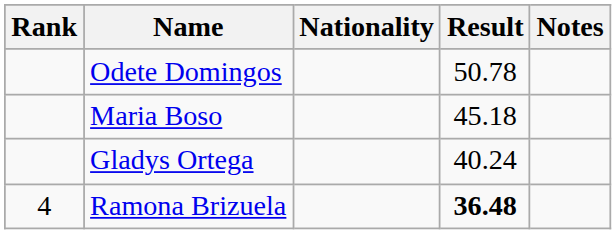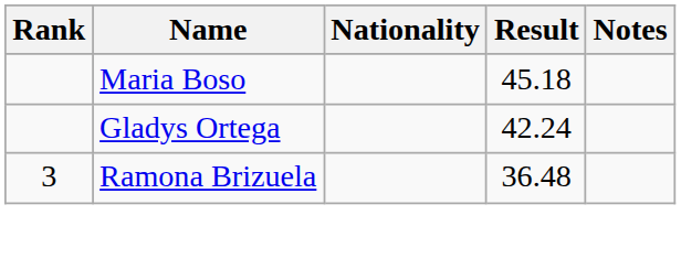 <table class="wikitable sortable" style="text-align:center">
 <tr>
 <th>Rank</th>
 <th>Name</th>
 <th>Nationality</th>
 <th>Result</th>
 <th>Notes</th>
-</tr>
-<tr>
-<td></td>
-<td align=left><a href='#'>Odete Domingos</a></td>
-<td align=left></td>
-<td>50.78</td>
-<td></td>
 </tr>
 <tr>
 <td></td>
 <td align=left><a href='#'>Maria Boso</a></td>
 <td align=left></td>
 <td>45.18</td>
 <td></td>
 </tr>
 <tr>
 <td></td>
 <td align=left><a href='#'>Gladys Ortega</a></td>
 <td align=left></td>
-<td>40.24</td>
+<td>42.24</td>
 <td></td>
 </tr>
 <tr>
-<td>4</td>
+<td>3</td>
 <td align=left><a href='#'>Ramona Brizuela</a></td>
 <td align=left></td>
-<td><strong>36.48</strong></td>
+<td>36.48</td>
 <td></td>
 </tr>
 </table>
